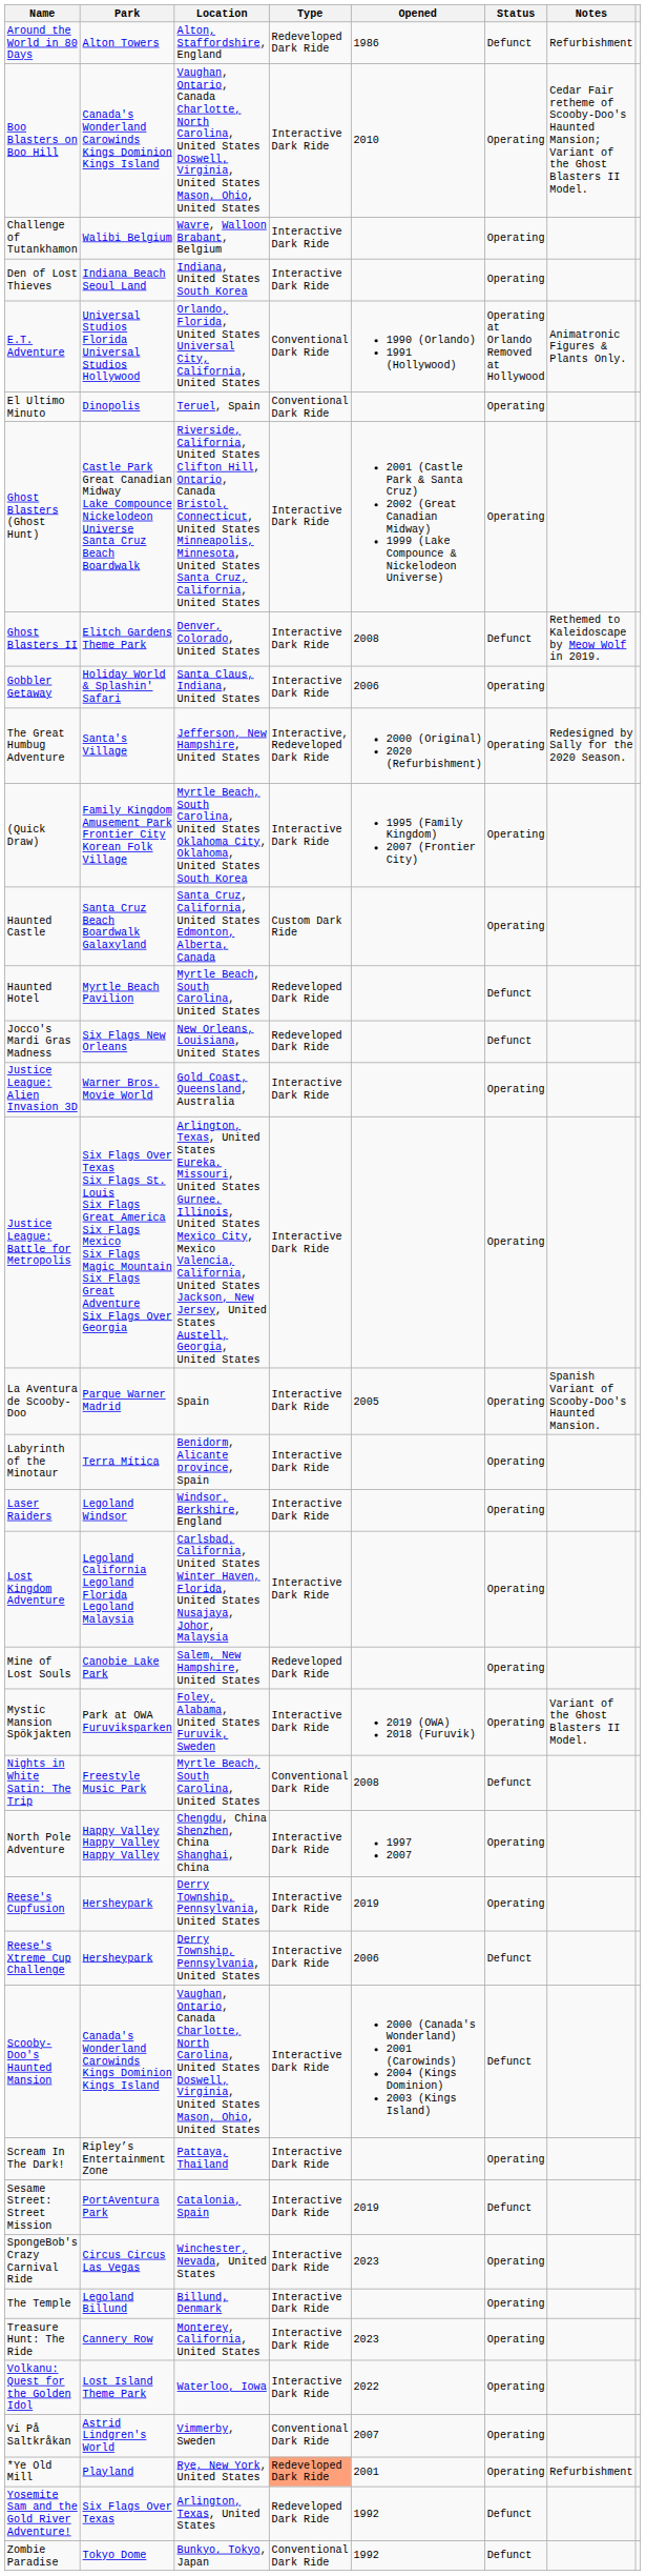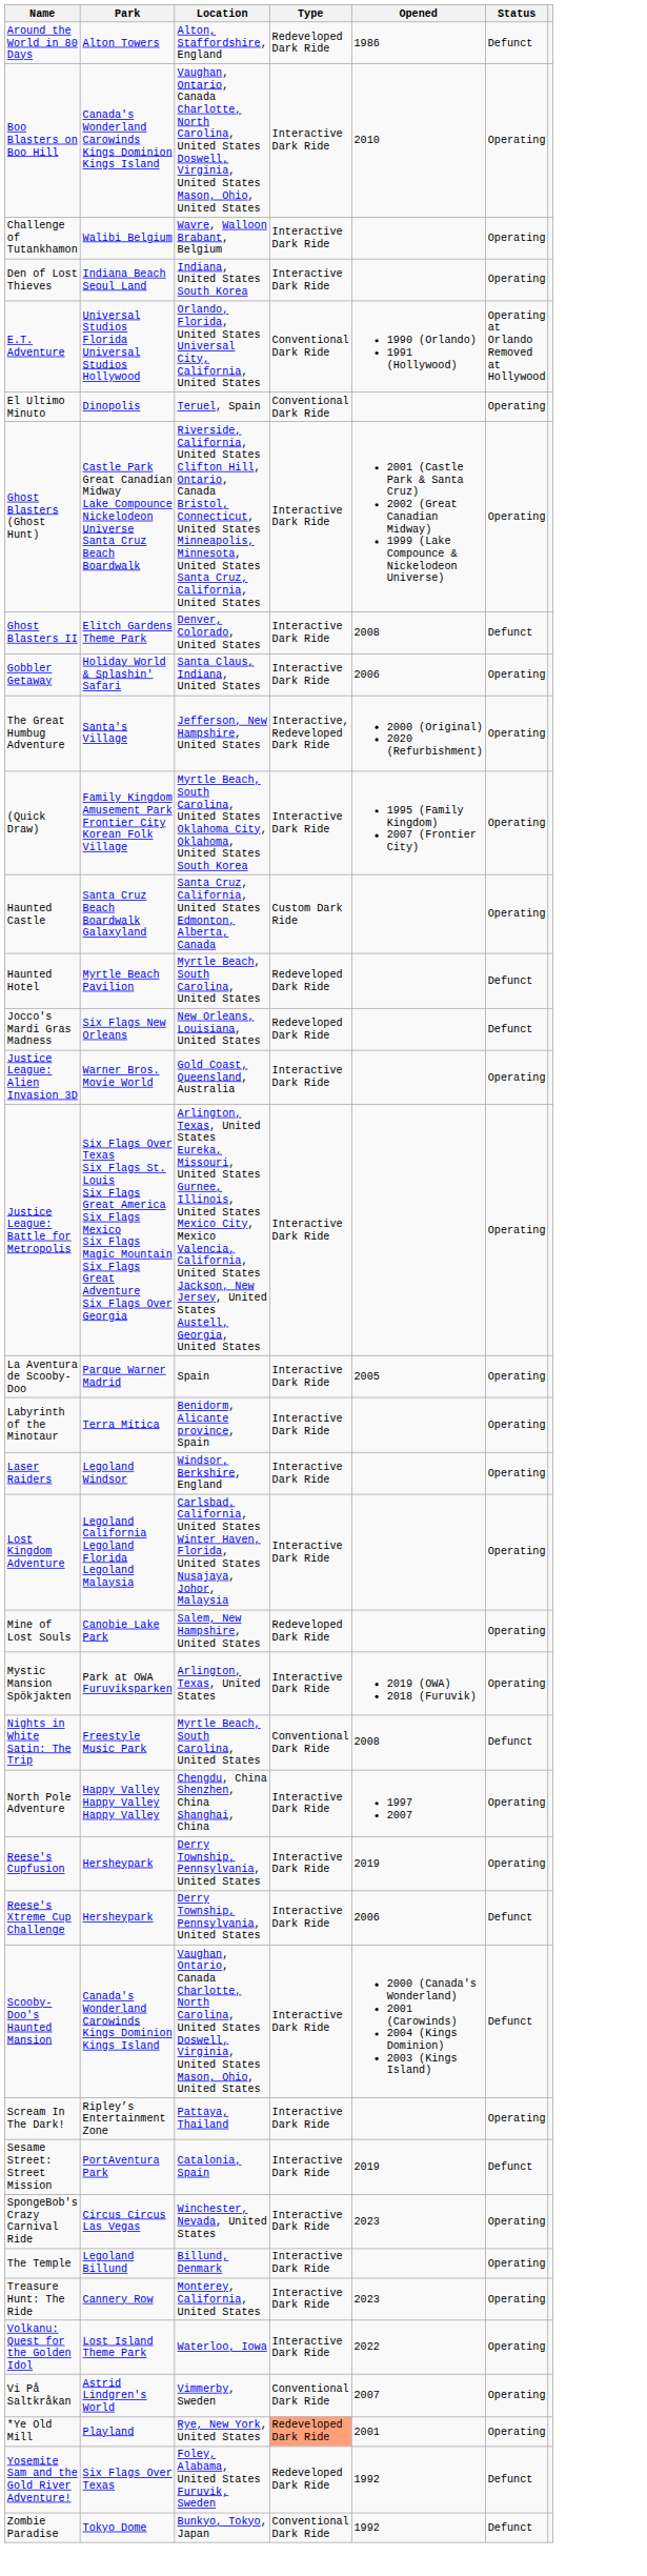 <table class="wikitable sortable">
 <tr>
 <th>Name</th>
 <th>Park</th>
 <th>Location</th>
 <th>Type</th>
 <th>Opened</th>
 <th>Status</th>
-<th>Notes</th>
 <th class="unsortable"></th>
 </tr>
 <tr>
 <td><a href='#'>Around the World in 80 Days</a></td>
 <td><a href='#'>Alton Towers</a></td>
 <td> <a href='#'>Alton, Staffordshire</a>, England</td>
 <td>Redeveloped Dark Ride</td>
 <td>1986</td>
 <td>Defunct</td>
-<td>Refurbishment</td>
 <td></td>
 </tr>
 <tr>
 <td><a href='#'>Boo Blasters on Boo Hill</a></td>
 <td><a href='#'>Canada's Wonderland</a><br><a href='#'>Carowinds</a><br><a href='#'>Kings Dominion</a><br><a href='#'>Kings Island</a></td>
 <td> <a href='#'>Vaughan</a>, <a href='#'>Ontario</a>, Canada<br> <a href='#'>Charlotte, North Carolina</a>, United States<br> <a href='#'>Doswell, Virginia</a>, United States<br> <a href='#'>Mason, Ohio</a>, United States</td>
 <td>Interactive Dark Ride</td>
 <td>2010</td>
 <td>Operating</td>
-<td>Cedar Fair retheme of Scooby-Doo's Haunted Mansion; Variant of the Ghost Blasters II Model.</td>
 <td></td>
 </tr>
 <tr>
 <td>Challenge of Tutankhamon</td>
 <td><a href='#'>Walibi Belgium</a></td>
 <td> <a href='#'>Wavre</a>, <a href='#'>Walloon Brabant</a>, Belgium</td>
 <td>Interactive Dark Ride</td>
 <td></td>
 <td>Operating</td>
 <td></td>
-<td></td>
 </tr>
 <tr>
 <td>Den of Lost Thieves</td>
 <td><a href='#'>Indiana Beach</a><br><a href='#'>Seoul Land</a></td>
 <td> <a href='#'>Indiana</a>, United States<br> <a href='#'>South Korea</a></td>
 <td>Interactive Dark Ride</td>
 <td></td>
 <td>Operating</td>
 <td></td>
-<td></td>
 </tr>
 <tr>
 <td><a href='#'>E.T. Adventure</a></td>
 <td><a href='#'>Universal Studios Florida</a><br><a href='#'>Universal Studios Hollywood</a></td>
 <td> <a href='#'>Orlando, Florida</a>, United States<br> <a href='#'>Universal City, California</a>, United States</td>
 <td>Conventional Dark Ride</td>
 <td><br><ul><li>1990 (Orlando)</li><li>1991 (Hollywood)</li></ul></td>
 <td>Operating at Orlando<br>Removed at Hollywood</td>
-<td>Animatronic Figures & Plants Only.</td>
 <td></td>
 </tr>
 <tr>
 <td>El Ultimo Minuto</td>
 <td><a href='#'>Dinopolis</a></td>
 <td> <a href='#'>Teruel</a>, Spain</td>
 <td>Conventional Dark Ride</td>
 <td></td>
 <td>Operating</td>
 <td></td>
-<td></td>
 </tr>
 <tr>
 <td><a href='#'>Ghost Blasters</a> (Ghost Hunt)</td>
 <td><a href='#'>Castle Park</a><br>Great Canadian Midway<br><a href='#'>Lake Compounce</a><br><a href='#'>Nickelodeon Universe</a><br><a href='#'>Santa Cruz Beach Boardwalk</a></td>
 <td> <a href='#'>Riverside, California</a>, United States<br> <a href='#'>Clifton Hill</a>, <a href='#'>Ontario</a>, Canada<br> <a href='#'>Bristol, Connecticut</a>, United States<br> <a href='#'>Minneapolis, Minnesota</a>, United States<br> <a href='#'>Santa Cruz, California</a>, United States</td>
 <td>Interactive Dark Ride</td>
 <td><br><ul><li>2001 (Castle Park & Santa Cruz)</li><li>2002 (Great Canadian Midway)</li><li>1999 (Lake Compounce & Nickelodeon Universe)</li></ul></td>
 <td>Operating</td>
 <td></td>
-<td></td>
 </tr>
 <tr>
 <td><a href='#'>Ghost Blasters II</a></td>
 <td><a href='#'>Elitch Gardens Theme Park</a></td>
 <td> <a href='#'>Denver, Colorado</a>, United States</td>
 <td>Interactive Dark Ride</td>
 <td>2008</td>
 <td>Defunct</td>
-<td>Rethemed to Kaleidoscape by <a href='#'>Meow Wolf</a> in 2019.</td>
 <td></td>
 </tr>
 <tr>
 <td><a href='#'>Gobbler Getaway</a></td>
 <td><a href='#'>Holiday World & Splashin' Safari</a></td>
 <td> <a href='#'>Santa Claus, Indiana</a>, United States</td>
 <td>Interactive Dark Ride</td>
 <td>2006</td>
 <td>Operating</td>
 <td></td>
-<td></td>
 </tr>
 <tr>
 <td>The Great Humbug Adventure</td>
 <td><a href='#'>Santa's Village</a></td>
 <td> <a href='#'>Jefferson, New Hampshire</a>, United States</td>
 <td>Interactive, Redeveloped Dark Ride</td>
 <td><br><ul><li>2000 (Original)</li><li>2020 (Refurbishment)</li></ul></td>
 <td>Operating</td>
-<td>Redesigned by Sally for the 2020 Season.</td>
 <td></td>
 </tr>
 <tr>
 <td> (Quick Draw)</td>
 <td><a href='#'>Family Kingdom Amusement Park</a><br><a href='#'>Frontier City</a><br><a href='#'>Korean Folk Village</a></td>
 <td> <a href='#'>Myrtle Beach, South Carolina</a>, United States<br> <a href='#'>Oklahoma City</a>, <a href='#'>Oklahoma</a>, United States<br> <a href='#'>South Korea</a></td>
 <td>Interactive Dark Ride</td>
 <td><br><ul><li>1995 (Family Kingdom)</li><li>2007 (Frontier City)</li></ul></td>
 <td>Operating</td>
 <td></td>
-<td></td>
 </tr>
 <tr>
 <td>Haunted Castle</td>
 <td><a href='#'>Santa Cruz Beach Boardwalk</a><br><a href='#'>Galaxyland</a></td>
 <td> <a href='#'>Santa Cruz</a>, <a href='#'>California</a>, United States<br> <a href='#'>Edmonton, Alberta, Canada</a></td>
 <td>Custom Dark Ride</td>
 <td></td>
 <td>Operating</td>
-<td></td>
 <td></td>
 </tr>
 <tr>
 <td>Haunted Hotel</td>
 <td><a href='#'>Myrtle Beach Pavilion</a></td>
 <td> <a href='#'>Myrtle Beach</a>, <a href='#'>South Carolina</a>, United States</td>
 <td>Redeveloped Dark Ride</td>
 <td></td>
 <td>Defunct</td>
 <td></td>
-<td></td>
 </tr>
 <tr>
 <td>Jocco's Mardi Gras Madness</td>
 <td><a href='#'>Six Flags New Orleans</a></td>
 <td> <a href='#'>New Orleans, Louisiana</a>, United States</td>
 <td>Redeveloped Dark Ride</td>
 <td></td>
 <td>Defunct</td>
-<td></td>
 <td></td>
 </tr>
 <tr>
 <td><a href='#'>Justice League: Alien Invasion 3D</a></td>
 <td><a href='#'>Warner Bros. Movie World</a></td>
 <td> <a href='#'>Gold Coast, Queensland</a>, Australia</td>
 <td>Interactive Dark Ride</td>
 <td></td>
 <td>Operating</td>
 <td></td>
-<td></td>
 </tr>
 <tr>
 <td><a href='#'>Justice League: Battle for Metropolis</a></td>
 <td><a href='#'>Six Flags Over Texas</a><br><a href='#'>Six Flags St. Louis</a><br><a href='#'>Six Flags Great America</a><br><a href='#'>Six Flags Mexico</a><br><a href='#'>Six Flags Magic Mountain</a><br><a href='#'>Six Flags Great Adventure</a><br><a href='#'>Six Flags Over Georgia</a></td>
 <td> <a href='#'>Arlington, Texas</a>, United States<br> <a href='#'>Eureka, Missouri</a>, United States<br> <a href='#'>Gurnee, Illinois</a>, United States<br> <a href='#'>Mexico City</a>, Mexico<br> <a href='#'>Valencia, California</a>, United States<br> <a href='#'>Jackson, New Jersey</a>, United States<br> <a href='#'>Austell, Georgia</a>, United States</td>
 <td>Interactive Dark Ride</td>
 <td></td>
 <td>Operating</td>
 <td></td>
-<td></td>
 </tr>
 <tr>
 <td>La Aventura de Scooby-Doo</td>
 <td><a href='#'>Parque Warner Madrid</a></td>
 <td> Spain</td>
 <td>Interactive Dark Ride</td>
 <td>2005</td>
 <td>Operating</td>
-<td>Spanish Variant of Scooby-Doo's Haunted Mansion.</td>
 <td></td>
 </tr>
 <tr>
 <td>Labyrinth of the Minotaur</td>
 <td><a href='#'>Terra Mítica</a></td>
 <td> <a href='#'>Benidorm</a>, <a href='#'>Alicante province</a>, Spain</td>
 <td>Interactive Dark Ride</td>
 <td></td>
 <td>Operating</td>
 <td></td>
-<td></td>
 </tr>
 <tr>
 <td><a href='#'>Laser Raiders</a></td>
 <td><a href='#'>Legoland Windsor</a></td>
 <td> <a href='#'>Windsor, Berkshire</a>, England</td>
 <td>Interactive Dark Ride</td>
 <td></td>
 <td>Operating</td>
-<td></td>
 <td></td>
 </tr>
 <tr>
 <td><a href='#'>Lost Kingdom Adventure</a></td>
 <td><a href='#'>Legoland California</a><br><a href='#'>Legoland Florida</a><br><a href='#'>Legoland Malaysia</a></td>
 <td> <a href='#'>Carlsbad, California</a>, United States<br> <a href='#'>Winter Haven, Florida</a>, United States<br> <a href='#'>Nusajaya</a>, <a href='#'>Johor</a>, <a href='#'>Malaysia</a></td>
 <td>Interactive Dark Ride</td>
 <td></td>
 <td>Operating</td>
 <td></td>
-<td></td>
 </tr>
 <tr>
 <td>Mine of Lost Souls</td>
 <td><a href='#'>Canobie Lake Park</a></td>
 <td> <a href='#'>Salem, New Hampshire</a>, United States</td>
 <td>Redeveloped Dark Ride</td>
 <td></td>
 <td>Operating</td>
 <td></td>
-<td></td>
 </tr>
 <tr>
 <td>Mystic Mansion<br>Spökjakten</td>
 <td>Park at OWA<br><a href='#'>Furuviksparken</a></td>
-<td> <a href='#'>Foley, Alabama</a>, United States<br> <a href='#'>Furuvik, Sweden</a></td>
+<td> <a href='#'>Arlington, Texas</a>, United States</td>
 <td>Interactive Dark Ride</td>
 <td><br><ul><li>2019 (OWA)</li><li>2018 (Furuvik)</li></ul></td>
 <td>Operating</td>
-<td>Variant of the Ghost Blasters II Model.</td>
 <td></td>
 </tr>
 <tr>
 <td><a href='#'>Nights in White Satin: The Trip</a></td>
 <td><a href='#'>Freestyle Music Park</a></td>
 <td> <a href='#'>Myrtle Beach, South Carolina</a>, United States</td>
 <td>Conventional Dark Ride</td>
 <td>2008</td>
 <td>Defunct</td>
 <td></td>
-<td></td>
 </tr>
 <tr>
 <td>North Pole Adventure</td>
 <td><a href='#'>Happy Valley</a><br><a href='#'>Happy Valley</a><br><a href='#'>Happy Valley</a></td>
 <td> <a href='#'>Chengdu</a>, China<br> <a href='#'>Shenzhen</a>, China<br> <a href='#'>Shanghai</a>, China</td>
 <td>Interactive Dark Ride</td>
 <td><br><ul><li>1997</li><li>2007</li></ul></td>
 <td>Operating</td>
-<td></td>
 <td></td>
 </tr>
 <tr>
 <td><a href='#'>Reese's Cupfusion</a></td>
 <td><a href='#'>Hersheypark</a></td>
 <td> <a href='#'>Derry Township, Pennsylvania</a>, United States</td>
 <td>Interactive Dark Ride</td>
 <td>2019</td>
 <td>Operating</td>
 <td></td>
-<td></td>
 </tr>
 <tr>
 <td><a href='#'>Reese's Xtreme Cup Challenge</a></td>
 <td><a href='#'>Hersheypark</a></td>
 <td> <a href='#'>Derry Township, Pennsylvania</a>, United States</td>
 <td>Interactive Dark Ride</td>
 <td>2006</td>
 <td>Defunct</td>
-<td></td>
 <td></td>
 </tr>
 <tr>
 <td><a href='#'>Scooby-Doo's Haunted Mansion</a></td>
 <td><a href='#'>Canada's Wonderland</a><br><a href='#'>Carowinds</a><br><a href='#'>Kings Dominion</a><br><a href='#'>Kings Island</a></td>
 <td> <a href='#'>Vaughan</a>, <a href='#'>Ontario</a>, Canada<br> <a href='#'>Charlotte, North Carolina</a>, United States<br> <a href='#'>Doswell, Virginia</a>, United States<br> <a href='#'>Mason, Ohio</a>, United States</td>
 <td>Interactive Dark Ride</td>
 <td><br><ul><li>2000 (Canada's Wonderland)</li><li>2001 (Carowinds)</li><li>2004 (Kings Dominion)</li><li>2003 (Kings Island)</li></ul></td>
 <td>Defunct</td>
 <td></td>
-<td></td>
 </tr>
 <tr>
 <td>Scream In The Dark!</td>
 <td>Ripley’s Entertainment Zone</td>
 <td> <a href='#'>Pattaya, Thailand</a></td>
 <td>Interactive Dark Ride</td>
 <td></td>
 <td>Operating</td>
-<td></td>
 <td></td>
 </tr>
 <tr>
 <td>Sesame Street: Street Mission</td>
 <td><a href='#'>PortAventura Park</a></td>
 <td> <a href='#'>Catalonia, Spain</a></td>
 <td>Interactive Dark Ride</td>
 <td>2019</td>
 <td>Defunct</td>
 <td></td>
-<td></td>
 </tr>
 <tr>
 <td>SpongeBob's Crazy Carnival Ride</td>
 <td><a href='#'>Circus Circus Las Vegas</a></td>
 <td> <a href='#'>Winchester, Nevada</a>, United States</td>
 <td>Interactive Dark Ride</td>
 <td>2023</td>
 <td>Operating</td>
-<td></td>
 <td></td>
 </tr>
 <tr>
 <td>The Temple</td>
 <td><a href='#'>Legoland Billund</a></td>
 <td> <a href='#'>Billund, Denmark</a></td>
 <td>Interactive Dark Ride</td>
 <td></td>
 <td>Operating</td>
 <td></td>
-<td></td>
 </tr>
 <tr>
 <td>Treasure Hunt: The Ride</td>
 <td><a href='#'>Cannery Row</a></td>
 <td> <a href='#'>Monterey</a>, <a href='#'>California</a>, United States</td>
 <td>Interactive Dark Ride</td>
 <td>2023</td>
 <td>Operating</td>
-<td></td>
 <td></td>
 </tr>
 <tr>
 <td><a href='#'>Volkanu: Quest for the Golden Idol</a></td>
 <td><a href='#'>Lost Island Theme Park</a></td>
 <td> <a href='#'>Waterloo, Iowa</a></td>
 <td>Interactive Dark Ride</td>
 <td>2022</td>
 <td>Operating</td>
 <td></td>
-<td></td>
 </tr>
 <tr>
 <td>Vi På Saltkråkan</td>
 <td><a href='#'>Astrid Lindgren's World</a></td>
 <td> <a href='#'>Vimmerby</a>, Sweden</td>
 <td>Conventional Dark Ride</td>
 <td>2007</td>
 <td>Operating</td>
 <td></td>
-<td></td>
 </tr>
 <tr>
 <td>*Ye Old Mill</td>
 <td><a href='#'>Playland</a></td>
 <td> <a href='#'>Rye, New York</a>, United States</td>
 <td style="background: lightsalmon;">Redeveloped Dark Ride</td>
 <td>2001</td>
 <td>Operating</td>
-<td>Refurbishment</td>
 <td></td>
 </tr>
 <tr>
 <td><a href='#'>Yosemite Sam and the Gold River Adventure!</a></td>
 <td><a href='#'>Six Flags Over Texas</a></td>
-<td> <a href='#'>Arlington, Texas</a>, United States</td>
+<td> <a href='#'>Foley, Alabama</a>, United States<br> <a href='#'>Furuvik, Sweden</a></td>
 <td>Redeveloped Dark Ride</td>
 <td>1992</td>
 <td>Defunct</td>
-<td></td>
 <td></td>
 </tr>
 <tr>
 <td>Zombie Paradise</td>
 <td><a href='#'>Tokyo Dome</a></td>
 <td> <a href='#'>Bunkyo, Tokyo</a>, Japan</td>
 <td>Conventional Dark Ride</td>
 <td>1992</td>
 <td>Defunct</td>
 <td></td>
-<td></td>
 </tr>
 </table>
